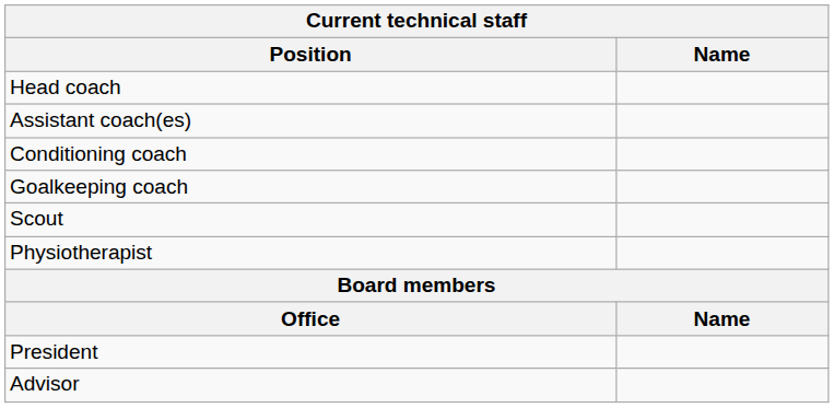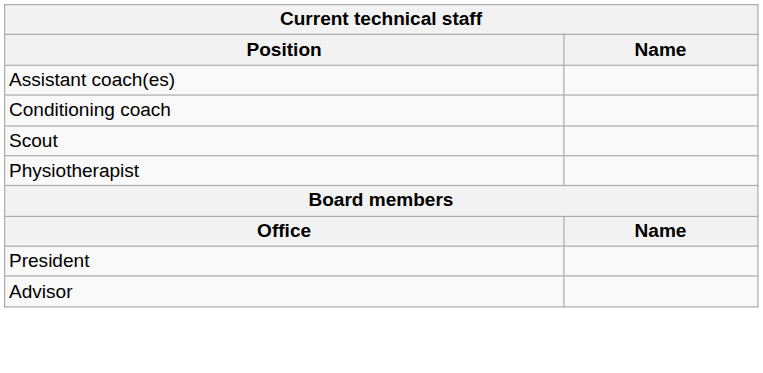 <table class="wikitable" width=40% style="text-align:left;font-size:100%;">
 <tr>
 <th colspan="2">Current technical staff</th>
 </tr>
 <tr>
 <th>Position</th>
 <th>Name</th>
 </tr>
 <tr>
-<td>Head coach</td>
-<td> </td>
-</tr>
-<tr>
 <td>Assistant coach(es)</td>
 <td> </td>
 </tr>
 <tr>
 <td>Conditioning coach</td>
-<td> </td>
-</tr>
-<tr>
-<td>Goalkeeping coach</td>
 <td> </td>
 </tr>
 <tr>
 <td>Scout</td>
 <td> </td>
 </tr>
 <tr>
 <td>Physiotherapist</td>
 <td> </td>
 </tr>
 <tr>
 <th colspan="2">Board members</th>
 </tr>
 <tr>
 <th>Office</th>
 <th>Name</th>
 </tr>
 <tr>
 <td>President</td>
 <td> </td>
 </tr>
 <tr>
 <td>Advisor</td>
 <td> </td>
 </tr>
 </table>
